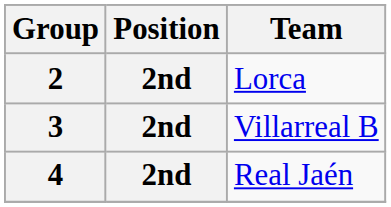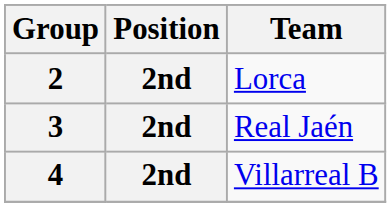 <table class="wikitable">
 <tr>
 <th>Group</th>
 <th>Position</th>
 <th>Team</th>
 </tr>
 <tr>
 <th>2</th>
 <th>2nd</th>
 <td><a href='#'>Lorca</a></td>
 </tr>
 <tr>
 <th>3</th>
 <th>2nd</th>
-<td><a href='#'>Villarreal B</a></td>
+<td><a href='#'>Real Jaén</a></td>
 </tr>
 <tr>
 <th>4</th>
 <th>2nd</th>
-<td><a href='#'>Real Jaén</a></td>
+<td><a href='#'>Villarreal B</a></td>
 </tr>
 <tr>
 </tr>
 </table>
